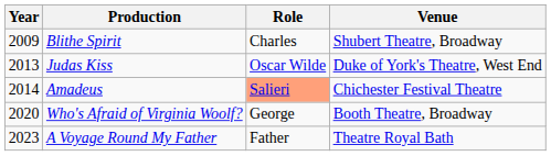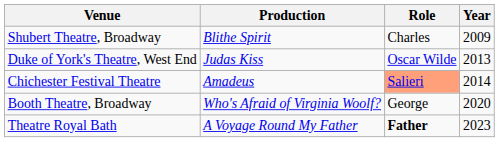 <table class="wikitable">
 <tr>
-<th>Year</th>
+<th>Venue</th>
 <th>Production</th>
 <th>Role</th>
-<th>Venue</th>
+<th>Year</th>
 </tr>
 <tr>
-<td>2009</td>
+<td><a href='#'>Shubert Theatre</a>, Broadway</td>
 <td><em><a href='#'>Blithe Spirit</a></em></td>
 <td>Charles</td>
-<td><a href='#'>Shubert Theatre</a>, Broadway</td>
+<td>2009</td>
 </tr>
 <tr>
-<td>2013</td>
+<td><a href='#'>Duke of York's Theatre</a>, West End</td>
 <td><em><a href='#'>Judas Kiss</a></em></td>
 <td><a href='#'>Oscar Wilde</a></td>
-<td><a href='#'>Duke of York's Theatre</a>, West End</td>
+<td>2013</td>
 </tr>
 <tr>
-<td>2014</td>
+<td><a href='#'>Chichester Festival Theatre</a></td>
 <td><em><a href='#'>Amadeus</a></em></td>
 <td style="background: lightsalmon;"><a href='#'>Salieri</a></td>
-<td><a href='#'>Chichester Festival Theatre</a></td>
+<td>2014</td>
 </tr>
 <tr>
-<td>2020</td>
+<td><a href='#'>Booth Theatre</a>, Broadway</td>
 <td><em><a href='#'>Who's Afraid of Virginia Woolf?</a></em></td>
 <td>George</td>
-<td><a href='#'>Booth Theatre</a>, Broadway</td>
+<td>2020</td>
 </tr>
 <tr>
+<td><a href='#'>Theatre Royal Bath</a></td>
+<td><em><a href='#'>A Voyage Round My Father</a></em></td>
+<td><strong>Father</strong></td>
 <td>2023</td>
-<td><em><a href='#'>A Voyage Round My Father</a></em></td>
-<td>Father</td>
-<td><a href='#'>Theatre Royal Bath</a></td>
 </tr>
 </table>
